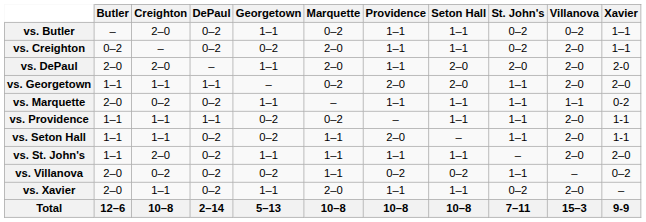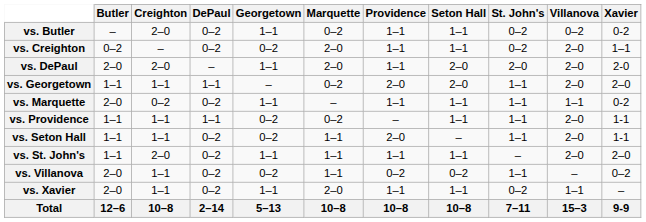 <table class="wikitable" style="white-space:nowrap;font-size:90%;">
 <tr>
 <th colspan=1 style="background:white; border-top-style:hidden; border-left-style:hidden;"   width=75> </th>
 <th style=>Butler</th>
 <th style=>Creighton</th>
 <th style=>DePaul</th>
 <th style=>Georgetown</th>
 <th style=>Marquette</th>
 <th style=>Providence</th>
 <th style=>Seton Hall</th>
 <th style=>St. John's</th>
 <th style=>Villanova</th>
 <th style=>Xavier</th>
 </tr>
 <tr style="text-align:center;">
 <th>vs. Butler</th>
 <td>–</td>
 <td>2–0</td>
 <td>0–2</td>
 <td>1–1</td>
 <td>0–2</td>
 <td>1–1</td>
 <td>1–1</td>
 <td>0–2</td>
 <td>0–2</td>
-<td>1–1</td>
+<td>0-2</td>
 </tr>
 <tr style="text-align:center;">
 <th>vs. Creighton</th>
 <td>0–2</td>
 <td>–</td>
 <td>0–2</td>
 <td>0–2</td>
 <td>2–0</td>
 <td>1–1</td>
 <td>1–1</td>
 <td>0–2</td>
 <td>2–0</td>
 <td>1–1</td>
 </tr>
 <tr style="text-align:center;">
 <th>vs. DePaul</th>
 <td>2–0</td>
 <td>2–0</td>
 <td>–</td>
 <td>1–1</td>
 <td>2–0</td>
 <td>1–1</td>
 <td>2–0</td>
 <td>2–0</td>
 <td>2–0</td>
 <td>2-0</td>
 </tr>
 <tr style="text-align:center;">
 <th>vs. Georgetown</th>
 <td>1–1</td>
 <td>1–1</td>
 <td>1–1</td>
 <td>–</td>
 <td>0–2</td>
 <td>2–0</td>
 <td>2–0</td>
 <td>1–1</td>
 <td>2–0</td>
 <td>2–0</td>
 </tr>
 <tr style="text-align:center;">
 <th>vs. Marquette</th>
 <td>2–0</td>
 <td>0–2</td>
 <td>0–2</td>
 <td>1–1</td>
 <td>–</td>
 <td>1–1</td>
 <td>1–1</td>
 <td>1–1</td>
 <td>1–1</td>
 <td>0-2</td>
 </tr>
 <tr style="text-align:center;">
 <th>vs. Providence</th>
 <td>1–1</td>
 <td>1–1</td>
 <td>1–1</td>
 <td>0–2</td>
 <td>0–2</td>
 <td>–</td>
 <td>1–1</td>
 <td>1–1</td>
 <td>2–0</td>
 <td>1-1</td>
 </tr>
 <tr style="text-align:center;">
 <th>vs. Seton Hall</th>
 <td>1–1</td>
 <td>1–1</td>
 <td>0–2</td>
 <td>0–2</td>
 <td>1–1</td>
 <td>2–0</td>
 <td>–</td>
 <td>1–1</td>
 <td>2–0</td>
 <td>1-1</td>
 </tr>
 <tr style="text-align:center;">
 <th>vs. St. John's</th>
 <td>1–1</td>
 <td>2–0</td>
 <td>0–2</td>
 <td>1–1</td>
 <td>1–1</td>
 <td>1–1</td>
 <td>1–1</td>
 <td>–</td>
 <td>2–0</td>
 <td>2–0</td>
 </tr>
 <tr style="text-align:center;">
 <th>vs. Villanova</th>
 <td>2–0</td>
-<td>0–2</td>
+<td>1–1</td>
 <td>0–2</td>
 <td>0–2</td>
 <td>1–1</td>
 <td>0–2</td>
 <td>0–2</td>
 <td>1–1</td>
 <td>–</td>
 <td>0–2</td>
 </tr>
 <tr style="text-align:center;">
 <th>vs. Xavier</th>
 <td>2–0</td>
 <td>1–1</td>
 <td>0–2</td>
 <td>1–1</td>
 <td>2–0</td>
 <td>1–1</td>
 <td>1–1</td>
 <td>0–2</td>
-<td>2–0</td>
+<td>1–1</td>
 <td>–<br></td>
 </tr>
 <tr style="text-align:center;">
 <th>Total</th>
 <th>12–6</th>
 <th>10–8</th>
 <th>2–14</th>
 <th>5–13</th>
 <th>10–8</th>
 <th>10–8</th>
 <th>10–8</th>
 <th>7–11</th>
 <th>15–3</th>
 <th>9-9</th>
 </tr>
 </table>
